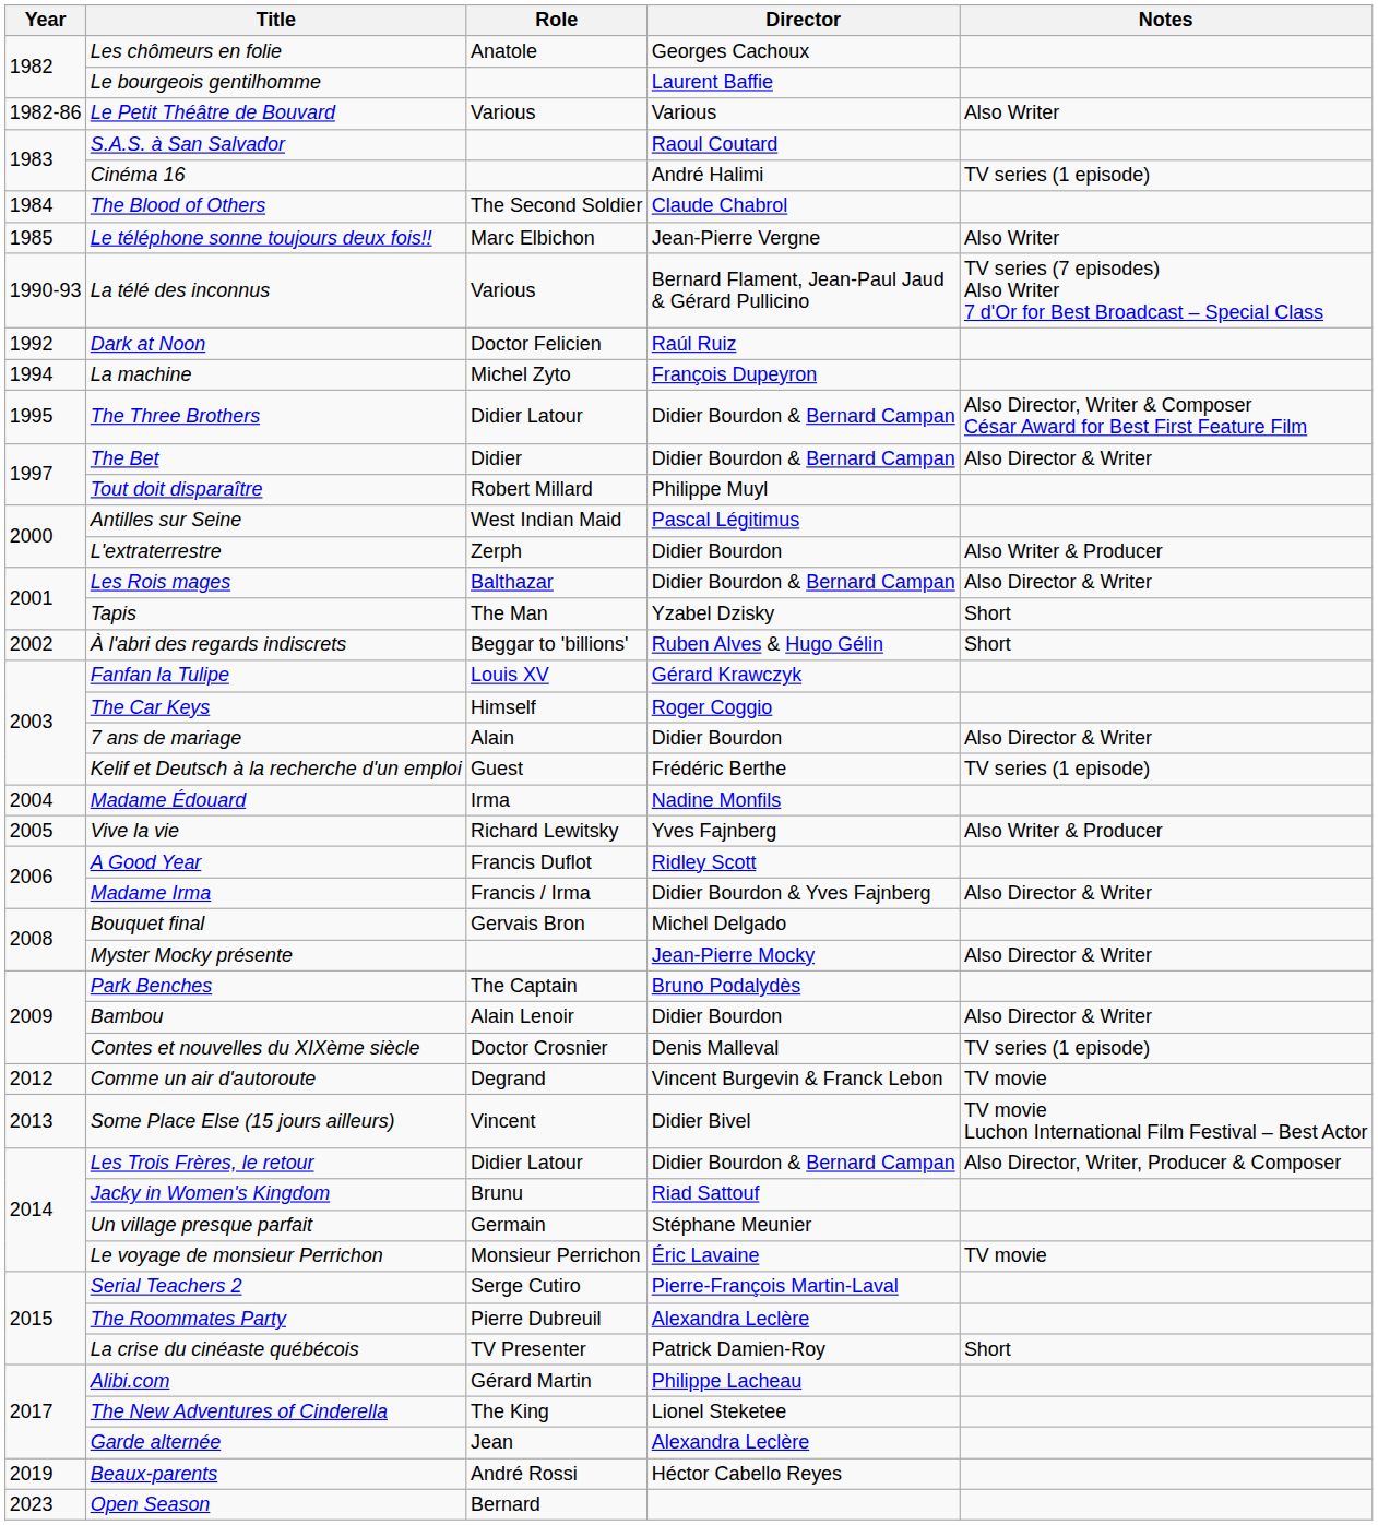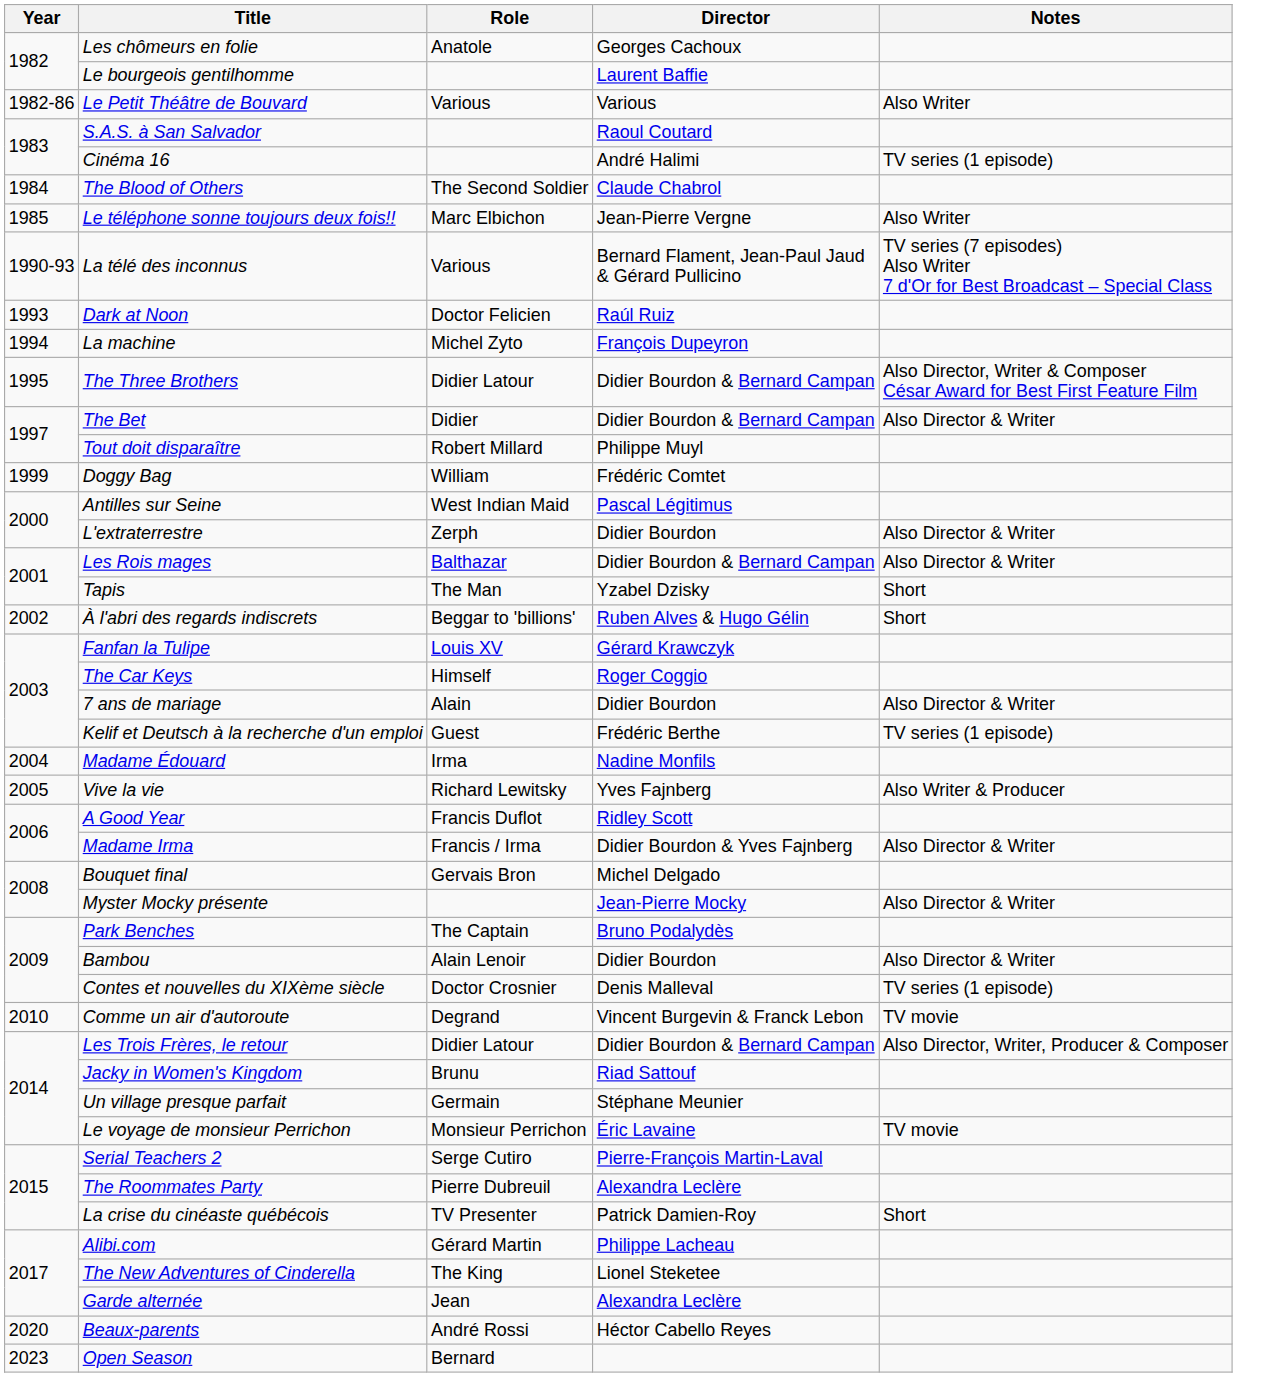 <table class="wikitable">
 <tr>
 <th>Year</th>
 <th>Title</th>
 <th>Role</th>
 <th>Director</th>
 <th>Notes</th>
 </tr>
 <tr>
 <td rowspan=2>1982</td>
 <td><em>Les chômeurs en folie</em></td>
 <td>Anatole</td>
 <td>Georges Cachoux</td>
 <td></td>
 </tr>
 <tr>
 <td><em>Le bourgeois gentilhomme</em></td>
 <td></td>
 <td><a href='#'>Laurent Baffie</a></td>
 <td></td>
 </tr>
 <tr>
 <td>1982-86</td>
 <td><em><a href='#'>Le Petit Théâtre de Bouvard</a></em></td>
 <td>Various</td>
 <td>Various</td>
 <td>Also Writer</td>
 </tr>
 <tr>
 <td rowspan=2>1983</td>
 <td><em><a href='#'>S.A.S. à San Salvador</a></em></td>
 <td></td>
 <td><a href='#'>Raoul Coutard</a></td>
 <td></td>
 </tr>
 <tr>
 <td><em>Cinéma 16</em></td>
 <td></td>
 <td>André Halimi</td>
 <td>TV series (1 episode)</td>
 </tr>
 <tr>
 <td>1984</td>
 <td><em><a href='#'>The Blood of Others</a></em></td>
 <td>The Second Soldier</td>
 <td><a href='#'>Claude Chabrol</a></td>
 <td></td>
 </tr>
 <tr>
 <td>1985</td>
 <td><em><a href='#'>Le téléphone sonne toujours deux fois!!</a></em></td>
 <td>Marc Elbichon</td>
 <td>Jean-Pierre Vergne</td>
 <td>Also Writer</td>
 </tr>
 <tr>
 <td>1990-93</td>
 <td><em>La télé des inconnus</em></td>
 <td>Various</td>
 <td>Bernard Flament, Jean-Paul Jaud<br> & Gérard Pullicino</td>
 <td>TV series (7 episodes)<br>Also Writer<br><a href='#'>7 d'Or for Best Broadcast – Special Class</a></td>
 </tr>
 <tr>
-<td>1992</td>
+<td>1993</td>
 <td><em><a href='#'>Dark at Noon</a></em></td>
 <td>Doctor Felicien</td>
 <td><a href='#'>Raúl Ruiz</a></td>
 <td></td>
 </tr>
 <tr>
 <td>1994</td>
 <td><em>La machine</em></td>
 <td>Michel Zyto</td>
 <td><a href='#'>François Dupeyron</a></td>
 <td></td>
 </tr>
 <tr>
 <td>1995</td>
 <td><em><a href='#'>The Three Brothers</a></em></td>
 <td>Didier Latour</td>
 <td>Didier Bourdon & <a href='#'>Bernard Campan</a></td>
 <td>Also Director, Writer & Composer<br><a href='#'>César Award for Best First Feature Film</a></td>
 </tr>
 <tr>
 <td rowspan=2>1997</td>
 <td><em><a href='#'>The Bet</a></em></td>
 <td>Didier</td>
 <td>Didier Bourdon & <a href='#'>Bernard Campan</a></td>
 <td>Also Director & Writer</td>
 </tr>
 <tr>
 <td><em><a href='#'>Tout doit disparaître</a></em></td>
 <td>Robert Millard</td>
 <td>Philippe Muyl</td>
 <td></td>
 </tr>
 <tr>
+<td>1999</td>
+<td><em>Doggy Bag</em></td>
+<td>William</td>
+<td>Frédéric Comtet</td>
+<td></td>
+</tr>
+<tr>
 <td rowspan=2>2000</td>
 <td><em>Antilles sur Seine</em></td>
 <td>West Indian Maid</td>
 <td><a href='#'>Pascal Légitimus</a></td>
 <td></td>
 </tr>
 <tr>
 <td><em>L'extraterrestre</em></td>
 <td>Zerph</td>
 <td>Didier Bourdon</td>
-<td>Also Writer & Producer</td>
+<td>Also Director & Writer</td>
 </tr>
 <tr>
 <td rowspan=2>2001</td>
 <td><em><a href='#'>Les Rois mages</a></em></td>
 <td><a href='#'>Balthazar</a></td>
 <td>Didier Bourdon & <a href='#'>Bernard Campan</a></td>
 <td>Also Director & Writer</td>
 </tr>
 <tr>
 <td><em>Tapis</em></td>
 <td>The Man</td>
 <td>Yzabel Dzisky</td>
 <td>Short</td>
 </tr>
 <tr>
 <td>2002</td>
 <td><em>À l'abri des regards indiscrets</em></td>
 <td>Beggar to 'billions'</td>
 <td><a href='#'>Ruben Alves</a> & <a href='#'>Hugo Gélin</a></td>
 <td>Short</td>
 </tr>
 <tr>
 <td rowspan=4>2003</td>
 <td><em><a href='#'>Fanfan la Tulipe</a></em></td>
 <td><a href='#'>Louis XV</a></td>
 <td><a href='#'>Gérard Krawczyk</a></td>
 <td></td>
 </tr>
 <tr>
 <td><em><a href='#'>The Car Keys</a></em></td>
 <td>Himself</td>
 <td><a href='#'>Roger Coggio</a></td>
 <td></td>
 </tr>
 <tr>
 <td><em>7 ans de mariage</em></td>
 <td>Alain</td>
 <td>Didier Bourdon</td>
 <td>Also Director & Writer</td>
 </tr>
 <tr>
 <td><em>Kelif et Deutsch à la recherche d'un emploi</em></td>
 <td>Guest</td>
 <td>Frédéric Berthe</td>
 <td>TV series (1 episode)</td>
 </tr>
 <tr>
 <td>2004</td>
 <td><em><a href='#'>Madame Édouard</a></em></td>
 <td>Irma</td>
 <td><a href='#'>Nadine Monfils</a></td>
 <td></td>
 </tr>
 <tr>
 <td>2005</td>
 <td><em>Vive la vie</em></td>
 <td>Richard Lewitsky</td>
 <td>Yves Fajnberg</td>
 <td>Also Writer & Producer</td>
 </tr>
 <tr>
 <td rowspan=2>2006</td>
 <td><em><a href='#'>A Good Year</a></em></td>
 <td>Francis Duflot</td>
 <td><a href='#'>Ridley Scott</a></td>
 <td></td>
 </tr>
 <tr>
 <td><em><a href='#'>Madame Irma</a></em></td>
 <td>Francis / Irma</td>
 <td>Didier Bourdon & Yves Fajnberg</td>
 <td>Also Director & Writer</td>
 </tr>
 <tr>
 <td rowspan=2>2008</td>
 <td><em>Bouquet final</em></td>
 <td>Gervais Bron</td>
 <td>Michel Delgado</td>
 <td></td>
 </tr>
 <tr>
 <td><em>Myster Mocky présente </em></td>
 <td></td>
 <td><a href='#'>Jean-Pierre Mocky</a></td>
 <td>Also Director & Writer</td>
 </tr>
 <tr>
 <td rowspan=3>2009</td>
 <td><em><a href='#'>Park Benches</a></em></td>
 <td>The Captain</td>
 <td><a href='#'>Bruno Podalydès</a></td>
 <td></td>
 </tr>
 <tr>
 <td><em>Bambou</em></td>
 <td>Alain Lenoir</td>
 <td>Didier Bourdon</td>
 <td>Also Director & Writer</td>
 </tr>
 <tr>
 <td><em>Contes et nouvelles du XIXème siècle</em></td>
 <td>Doctor Crosnier</td>
 <td>Denis Malleval</td>
 <td>TV series (1 episode)</td>
 </tr>
 <tr>
-<td>2012</td>
+<td>2010</td>
 <td><em>Comme un air d'autoroute</em></td>
 <td>Degrand</td>
 <td>Vincent Burgevin & Franck Lebon</td>
 <td>TV movie</td>
-</tr>
-<tr>
-<td>2013</td>
-<td><em>Some Place Else (15 jours ailleurs)</em></td>
-<td>Vincent</td>
-<td>Didier Bivel</td>
-<td>TV movie<br>Luchon International Film Festival – Best Actor</td>
 </tr>
 <tr>
 <td rowspan=4>2014</td>
 <td><em><a href='#'>Les Trois Frères, le retour</a></em></td>
 <td>Didier Latour</td>
 <td>Didier Bourdon & <a href='#'>Bernard Campan</a></td>
 <td>Also Director, Writer, Producer & Composer</td>
 </tr>
 <tr>
 <td><em><a href='#'>Jacky in Women's Kingdom</a></em></td>
 <td>Brunu</td>
 <td><a href='#'>Riad Sattouf</a></td>
 <td></td>
 </tr>
 <tr>
 <td><em>Un village presque parfait</em></td>
 <td>Germain</td>
 <td>Stéphane Meunier</td>
 <td></td>
 </tr>
 <tr>
 <td><em>Le voyage de monsieur Perrichon</em></td>
 <td>Monsieur Perrichon</td>
 <td><a href='#'>Éric Lavaine</a></td>
 <td>TV movie</td>
 </tr>
 <tr>
 <td rowspan=3>2015</td>
 <td><em><a href='#'>Serial Teachers 2</a></em></td>
 <td>Serge Cutiro</td>
 <td><a href='#'>Pierre-François Martin-Laval</a></td>
 <td></td>
 </tr>
 <tr>
 <td><em><a href='#'>The Roommates Party</a></em></td>
 <td>Pierre Dubreuil</td>
 <td><a href='#'>Alexandra Leclère</a></td>
 <td></td>
 </tr>
 <tr>
 <td><em>La crise du cinéaste québécois</em></td>
 <td>TV Presenter</td>
 <td>Patrick Damien-Roy</td>
 <td>Short</td>
 </tr>
 <tr>
 <td rowspan=3>2017</td>
 <td><em><a href='#'>Alibi.com</a></em></td>
 <td>Gérard Martin</td>
 <td><a href='#'>Philippe Lacheau</a></td>
 <td></td>
 </tr>
 <tr>
 <td><em><a href='#'>The New Adventures of Cinderella</a></em></td>
 <td>The King</td>
 <td>Lionel Steketee</td>
 <td></td>
 </tr>
 <tr>
 <td><em><a href='#'>Garde alternée</a></em></td>
 <td>Jean</td>
 <td><a href='#'>Alexandra Leclère</a></td>
 <td></td>
 </tr>
 <tr>
-<td>2019</td>
+<td>2020</td>
 <td><em><a href='#'>Beaux-parents</a></em></td>
 <td>André Rossi</td>
 <td>Héctor Cabello Reyes</td>
 <td></td>
 </tr>
 <tr>
 <td>2023</td>
 <td><a href='#'><em>Open Season</em></a></td>
 <td>Bernard</td>
 <td></td>
 <td></td>
 </tr>
 </table>
